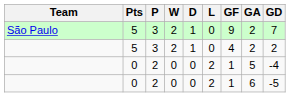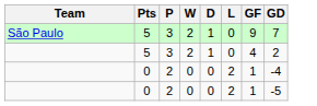 <table class="wikitable" style="text-align: center;">
 <tr>
 <th width="165">Team</th>
 <th width="20">Pts</th>
 <th width="20">P</th>
 <th width="20">W</th>
 <th width="20">D</th>
 <th width="20">L</th>
 <th width="20">GF</th>
-<th width="20">GA</th>
 <th width="20">GD</th>
 </tr>
 <tr bgcolor=ccffcc>
 <td style="text-align:left;"> <a href='#'>São Paulo</a></td>
 <td>5</td>
 <td>3</td>
 <td>2</td>
 <td>1</td>
 <td>0</td>
 <td>9</td>
-<td>2</td>
 <td>7</td>
 </tr>
 <tr>
 <td></td>
 <td>5</td>
 <td>3</td>
 <td>2</td>
 <td>1</td>
 <td>0</td>
 <td>4</td>
 <td>2</td>
-<td>2</td>
 </tr>
 <tr>
 <td></td>
 <td>0</td>
 <td>2</td>
 <td>0</td>
 <td>0</td>
 <td>2</td>
 <td>1</td>
-<td>5</td>
 <td>-4</td>
 </tr>
 <tr>
 <td></td>
 <td>0</td>
 <td>2</td>
 <td>0</td>
 <td>0</td>
 <td>2</td>
 <td>1</td>
-<td>6</td>
 <td>-5</td>
 </tr>
 </table>
